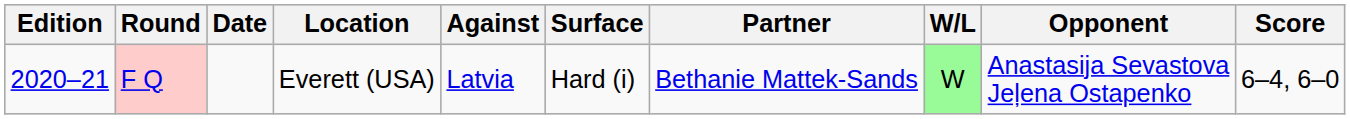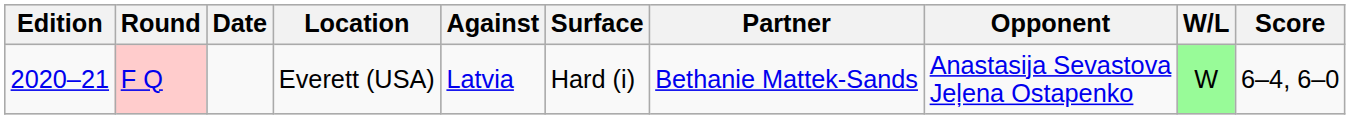 <table class="wikitable sortable">
 <tr>
 <th>Edition</th>
 <th>Round</th>
 <th>Date</th>
 <th>Location</th>
 <th>Against</th>
 <th>Surface</th>
 <th>Partner</th>
+<th>Opponent</th>
 <th>W/L</th>
-<th>Opponent</th>
 <th class="unsortable">Score</th>
 </tr>
 <tr>
 <td><a href='#'>2020–21</a></td>
 <td style="background:#fcc"><a href='#'>F Q</a></td>
 <td></td>
 <td>Everett (USA)</td>
 <td> <a href='#'>Latvia</a></td>
 <td>Hard (i)</td>
 <td><a href='#'>Bethanie Mattek-Sands</a></td>
+<td><a href='#'>Anastasija Sevastova</a><br><a href='#'>Jeļena Ostapenko</a></td>
 <td style="text-align:center; background:#98FB98">W</td>
-<td><a href='#'>Anastasija Sevastova</a><br><a href='#'>Jeļena Ostapenko</a></td>
 <td>6–4, 6–0</td>
 </tr>
 </table>
